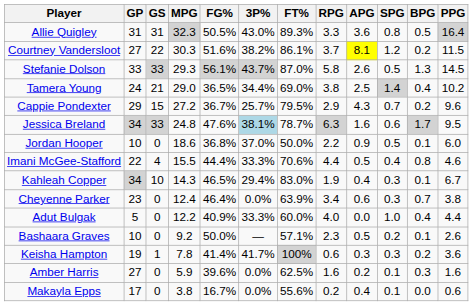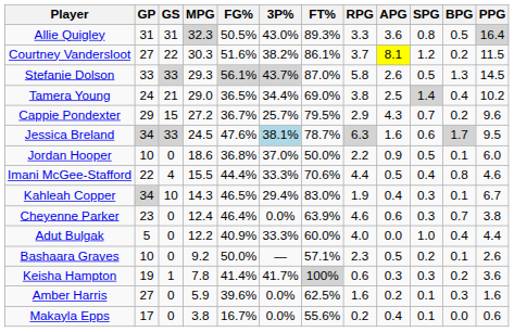 <table class="wikitable sortable" style="text-align:center;">
 <tr>
 <th style=>Player</th>
 <th style=>GP</th>
 <th style=>GS</th>
 <th style=>MPG</th>
 <th style=>FG%</th>
 <th style=>3P%</th>
 <th style=>FT%</th>
 <th style=>RPG</th>
 <th style=>APG</th>
 <th style=>SPG</th>
 <th style=>BPG</th>
 <th style=>PPG</th>
 </tr>
 <tr>
 <td><a href='#'>Allie Quigley</a></td>
 <td>31</td>
 <td>31</td>
 <td style="background:#D3D3D3;">32.3</td>
 <td>50.5%</td>
 <td>43.0%</td>
 <td>89.3%</td>
 <td>3.3</td>
 <td>3.6</td>
 <td>0.8</td>
 <td>0.5</td>
 <td style="background:#D3D3D3;">16.4</td>
 </tr>
 <tr>
 <td><a href='#'>Courtney Vandersloot</a></td>
 <td>27</td>
 <td>22</td>
 <td>30.3</td>
 <td>51.6%</td>
 <td>38.2%</td>
 <td>86.1%</td>
 <td>3.7</td>
 <td style="background:yellow;">8.1</td>
 <td>1.2</td>
 <td>0.2</td>
 <td>11.5</td>
 </tr>
 <tr>
 <td><a href='#'>Stefanie Dolson</a></td>
 <td>33</td>
 <td style="background:#D3D3D3;">33</td>
 <td>29.3</td>
 <td style="background:#D3D3D3;">56.1%</td>
 <td style="background:#D3D3D3;">43.7%</td>
 <td>87.0%</td>
 <td>5.8</td>
 <td>2.6</td>
 <td>0.5</td>
 <td>1.3</td>
 <td>14.5</td>
 </tr>
 <tr>
 <td><a href='#'>Tamera Young</a></td>
 <td>24</td>
 <td>21</td>
 <td>29.0</td>
 <td>36.5%</td>
 <td>34.4%</td>
 <td>69.0%</td>
 <td>3.8</td>
 <td>2.5</td>
 <td style="background:#D3D3D3;">1.4</td>
 <td>0.4</td>
 <td>10.2</td>
 </tr>
 <tr>
 <td><a href='#'>Cappie Pondexter</a></td>
 <td>29</td>
 <td>15</td>
 <td>27.2</td>
 <td>36.7%</td>
 <td>25.7%</td>
 <td>79.5%</td>
 <td>2.9</td>
 <td>4.3</td>
 <td>0.7</td>
 <td>0.2</td>
 <td>9.6</td>
 </tr>
 <tr>
 <td><a href='#'>Jessica Breland</a></td>
 <td style="background:#D3D3D3;">34</td>
 <td style="background:#D3D3D3;">33</td>
-<td>24.8</td>
+<td>24.5</td>
 <td>47.6%</td>
 <td style="background: lightblue;">38.1%</td>
 <td>78.7%</td>
 <td style="background:#D3D3D3;">6.3</td>
 <td>1.6</td>
 <td>0.6</td>
 <td style="background:#D3D3D3;">1.7</td>
 <td>9.5</td>
 </tr>
 <tr>
 <td><a href='#'>Jordan Hooper</a></td>
 <td>10</td>
 <td>0</td>
 <td>18.6</td>
 <td>36.8%</td>
 <td>37.0%</td>
 <td>50.0%</td>
 <td>2.2</td>
 <td>0.9</td>
 <td>0.5</td>
 <td>0.1</td>
 <td>6.0</td>
 </tr>
 <tr>
 <td><a href='#'>Imani McGee-Stafford</a></td>
 <td>22</td>
 <td>4</td>
 <td>15.5</td>
 <td>44.4%</td>
 <td>33.3%</td>
 <td>70.6%</td>
 <td>4.4</td>
 <td>0.5</td>
 <td>0.4</td>
 <td>0.8</td>
 <td>4.6</td>
 </tr>
 <tr>
 <td><a href='#'>Kahleah Copper</a></td>
 <td style="background:#D3D3D3;">34</td>
 <td>10</td>
 <td>14.3</td>
 <td>46.5%</td>
 <td>29.4%</td>
 <td>83.0%</td>
 <td>1.9</td>
 <td>0.4</td>
 <td>0.3</td>
 <td>0.1</td>
 <td>6.7</td>
 </tr>
 <tr>
 <td><a href='#'>Cheyenne Parker</a></td>
 <td>23</td>
 <td>0</td>
 <td>12.4</td>
 <td>46.4%</td>
 <td>0.0%</td>
 <td>63.9%</td>
-<td>3.4</td>
+<td>4.6</td>
 <td>0.6</td>
 <td>0.3</td>
 <td>0.7</td>
 <td>3.8</td>
 </tr>
 <tr>
 <td><a href='#'>Adut Bulgak</a></td>
 <td>5</td>
 <td>0</td>
 <td>12.2</td>
 <td>40.9%</td>
 <td>33.3%</td>
 <td>60.0%</td>
 <td>4.0</td>
 <td>0.0</td>
 <td>1.0</td>
 <td>0.4</td>
 <td>4.4</td>
 </tr>
 <tr>
 <td><a href='#'>Bashaara Graves</a></td>
 <td>10</td>
 <td>0</td>
 <td>9.2</td>
 <td>50.0%</td>
 <td>—</td>
 <td>57.1%</td>
 <td>2.3</td>
 <td>0.5</td>
 <td>0.2</td>
 <td>0.1</td>
 <td>2.6</td>
 </tr>
 <tr>
 <td><a href='#'>Keisha Hampton</a></td>
 <td>19</td>
 <td>1</td>
 <td>7.8</td>
 <td>41.4%</td>
 <td>41.7%</td>
 <td style="background:#D3D3D3;">100%</td>
 <td>0.6</td>
 <td>0.3</td>
 <td>0.3</td>
 <td>0.2</td>
 <td>3.6</td>
 </tr>
 <tr>
 <td><a href='#'>Amber Harris</a></td>
 <td>27</td>
 <td>0</td>
 <td>5.9</td>
 <td>39.6%</td>
 <td>0.0%</td>
 <td>62.5%</td>
 <td>1.6</td>
 <td>0.2</td>
 <td>0.1</td>
 <td>0.3</td>
 <td>1.6</td>
 </tr>
 <tr>
 <td><a href='#'>Makayla Epps</a></td>
 <td>17</td>
 <td>0</td>
 <td>3.8</td>
 <td>16.7%</td>
 <td>0.0%</td>
 <td>55.6%</td>
 <td>0.2</td>
 <td>0.4</td>
 <td>0.1</td>
 <td>0.0</td>
 <td>0.6</td>
 </tr>
 </table>
